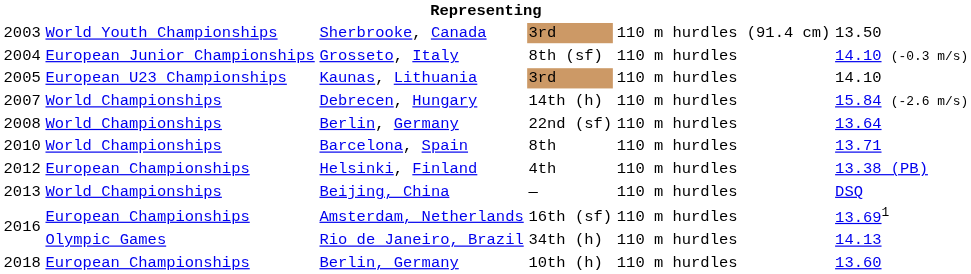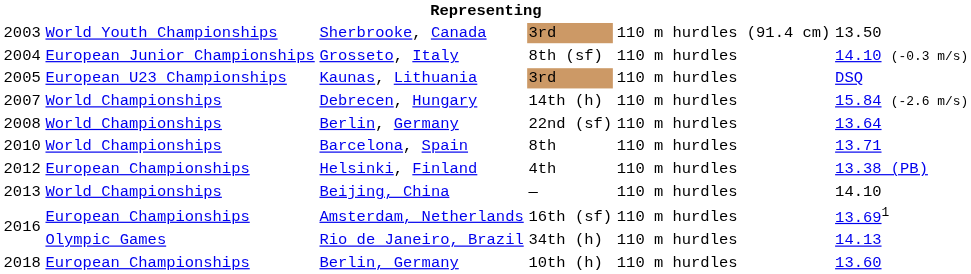 <table>
 <tr>
 <th colspan="6">Representing </th>
 </tr>
 <tr>
 <td>2003</td>
 <td><a href='#'>World Youth Championships</a></td>
 <td><a href='#'>Sherbrooke</a>, <a href='#'>Canada</a></td>
 <td bgcolor="cc9966">3rd</td>
 <td>110 m hurdles (91.4 cm)</td>
 <td>13.50</td>
 </tr>
 <tr>
 <td>2004</td>
 <td><a href='#'>European Junior Championships</a></td>
 <td><a href='#'>Grosseto</a>, <a href='#'>Italy</a></td>
 <td>8th (sf)</td>
 <td>110 m hurdles</td>
 <td><a href='#'>14.10</a> <small>(-0.3 m/s)</small></td>
 </tr>
 <tr>
 <td>2005</td>
 <td><a href='#'>European U23 Championships</a></td>
 <td><a href='#'>Kaunas</a>, <a href='#'>Lithuania</a></td>
 <td bgcolor="cc9966">3rd</td>
 <td>110 m hurdles</td>
-<td>14.10</td>
+<td><a href='#'>DSQ</a></td>
 </tr>
 <tr>
 <td>2007</td>
 <td><a href='#'>World Championships</a></td>
 <td><a href='#'>Debrecen</a>, <a href='#'>Hungary</a></td>
 <td>14th (h)</td>
 <td>110 m hurdles</td>
 <td><a href='#'>15.84</a> <small>(-2.6 m/s)</small></td>
 </tr>
 <tr>
 <td>2008</td>
 <td><a href='#'>World Championships</a></td>
 <td><a href='#'>Berlin</a>, <a href='#'>Germany</a></td>
 <td>22nd (sf)</td>
 <td>110 m hurdles</td>
 <td><a href='#'>13.64</a></td>
 </tr>
 <tr>
 <td>2010</td>
 <td><a href='#'>World Championships</a></td>
 <td><a href='#'>Barcelona</a>, <a href='#'>Spain</a></td>
 <td>8th</td>
 <td>110 m hurdles</td>
 <td><a href='#'>13.71</a></td>
 </tr>
 <tr>
 <td>2012</td>
 <td><a href='#'>European Championships</a></td>
 <td><a href='#'>Helsinki</a>, <a href='#'>Finland</a></td>
 <td>4th</td>
 <td>110 m hurdles</td>
 <td><a href='#'>13.38 (PB)</a></td>
 </tr>
 <tr>
 <td>2013</td>
 <td><a href='#'>World Championships</a></td>
 <td><a href='#'>Beijing, China</a></td>
 <td>—</td>
 <td>110 m hurdles</td>
-<td><a href='#'>DSQ</a></td>
+<td>14.10</td>
 </tr>
 <tr>
 <td rowspan=2>2016</td>
 <td><a href='#'>European Championships</a></td>
 <td><a href='#'>Amsterdam, Netherlands</a></td>
 <td>16th (sf)</td>
 <td>110 m hurdles</td>
 <td><a href='#'>13.69</a><sup>1</sup></td>
 </tr>
 <tr>
 <td><a href='#'>Olympic Games</a></td>
 <td><a href='#'>Rio de Janeiro, Brazil</a></td>
 <td>34th (h)</td>
 <td>110 m hurdles</td>
 <td><a href='#'>14.13</a></td>
 </tr>
 <tr>
 <td>2018</td>
 <td><a href='#'>European Championships</a></td>
 <td><a href='#'>Berlin, Germany</a></td>
 <td>10th (h)</td>
 <td>110 m hurdles</td>
 <td><a href='#'>13.60</a></td>
 </tr>
 </table>
